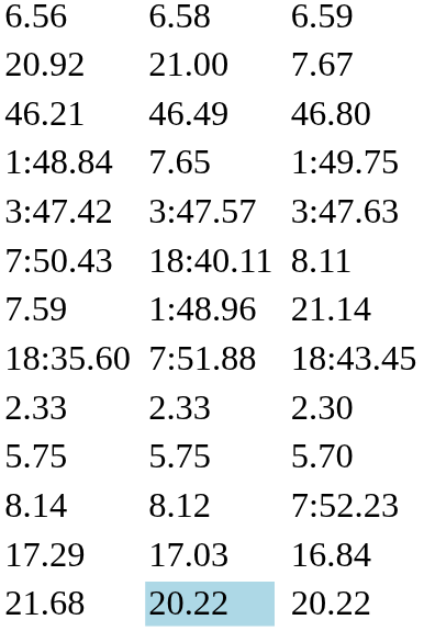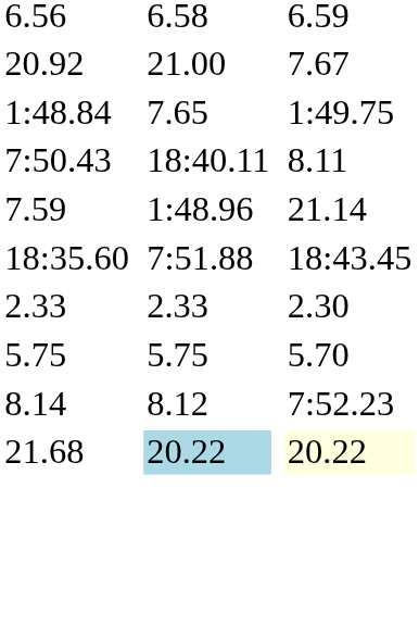 <table>
 <tr>
 <td></td>
 <td></td>
 <td>6.56</td>
 <td></td>
 <td>6.58</td>
 <td></td>
 <td>6.59</td>
 </tr>
 <tr>
 <td></td>
 <td></td>
 <td>20.92</td>
 <td></td>
 <td>21.00</td>
 <td></td>
 <td>7.67</td>
 </tr>
 <tr>
 <td></td>
 <td></td>
-<td>46.21</td>
-<td></td>
-<td>46.49</td>
-<td></td>
-<td>46.80</td>
-</tr>
-<tr>
-<td></td>
-<td></td>
 <td>1:48.84</td>
 <td></td>
 <td>7.65</td>
 <td></td>
 <td>1:49.75</td>
-</tr>
-<tr>
-<td></td>
-<td></td>
-<td>3:47.42</td>
-<td></td>
-<td>3:47.57</td>
-<td></td>
-<td>3:47.63</td>
 </tr>
 <tr>
 <td></td>
 <td></td>
 <td>7:50.43</td>
 <td></td>
 <td>18:40.11</td>
 <td></td>
 <td>8.11</td>
 </tr>
 <tr>
 <td></td>
 <td></td>
 <td>7.59</td>
 <td></td>
 <td>1:48.96</td>
 <td></td>
 <td>21.14</td>
 </tr>
 <tr>
 <td></td>
 <td></td>
 <td>18:35.60</td>
 <td></td>
 <td>7:51.88</td>
 <td></td>
 <td>18:43.45</td>
 </tr>
 <tr>
 <td></td>
 <td></td>
 <td>2.33</td>
 <td></td>
 <td>2.33</td>
 <td></td>
 <td>2.30</td>
 </tr>
 <tr>
 <td></td>
 <td></td>
 <td>5.75</td>
 <td></td>
 <td>5.75</td>
 <td></td>
 <td>5.70</td>
 </tr>
 <tr>
 <td></td>
 <td></td>
 <td>8.14</td>
 <td></td>
 <td>8.12</td>
 <td></td>
 <td>7:52.23</td>
 </tr>
 <tr>
 <td></td>
 <td></td>
-<td>17.29</td>
-<td></td>
-<td>17.03</td>
-<td></td>
-<td>16.84</td>
-</tr>
-<tr>
-<td></td>
-<td></td>
 <td>21.68</td>
 <td></td>
 <td style="background: lightblue;">20.22</td>
 <td></td>
-<td>20.22</td>
+<td style="background: lightyellow;">20.22</td>
 </tr>
 </table>
